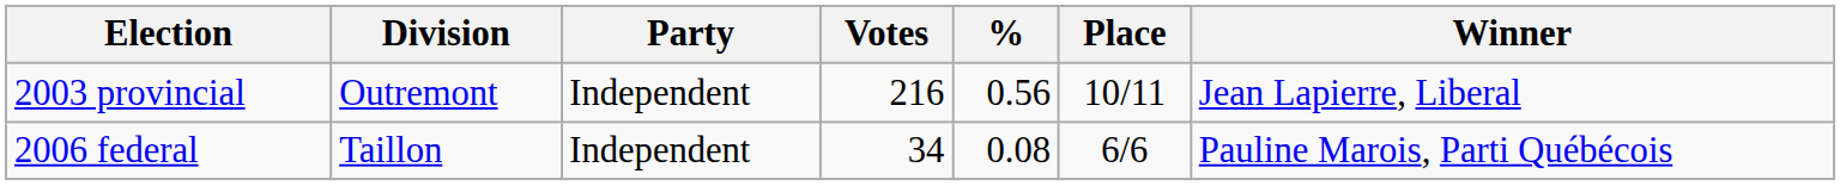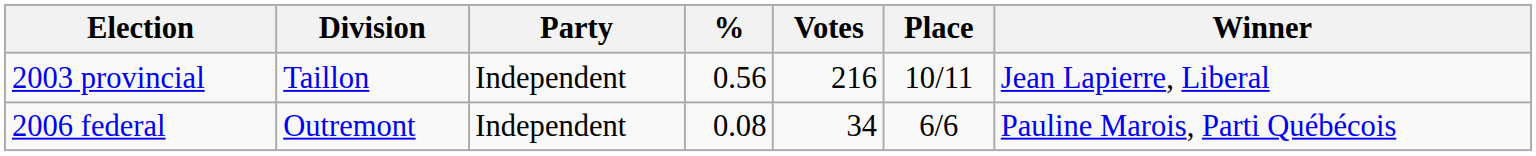 <table class="wikitable" width="800">
 <tr>
 <th align="left">Election</th>
 <th align="left">Division</th>
 <th align="left">Party</th>
+<th align="right">%</th>
 <th align="right">Votes</th>
-<th align="right">%</th>
 <th align="center">Place</th>
 <th align="center">Winner</th>
 </tr>
 <tr>
 <td align="left"><a href='#'>2003 provincial</a></td>
-<td align="left"><a href='#'>Outremont</a></td>
+<td align="left"><a href='#'>Taillon</a></td>
 <td align="left">Independent</td>
+<td align="right">0.56</td>
 <td align="right">216</td>
-<td align="right">0.56</td>
 <td align="center">10/11</td>
 <td align="left"><a href='#'>Jean Lapierre</a>, <a href='#'>Liberal</a></td>
 </tr>
 <tr>
 <td align="left"><a href='#'>2006 federal</a></td>
-<td align="left"><a href='#'>Taillon</a></td>
+<td align="left"><a href='#'>Outremont</a></td>
 <td align="left">Independent</td>
+<td align="right">0.08</td>
 <td align="right">34</td>
-<td align="right">0.08</td>
 <td align="center">6/6</td>
 <td align="left"><a href='#'>Pauline Marois</a>, <a href='#'>Parti Québécois</a></td>
 </tr>
 </table>
